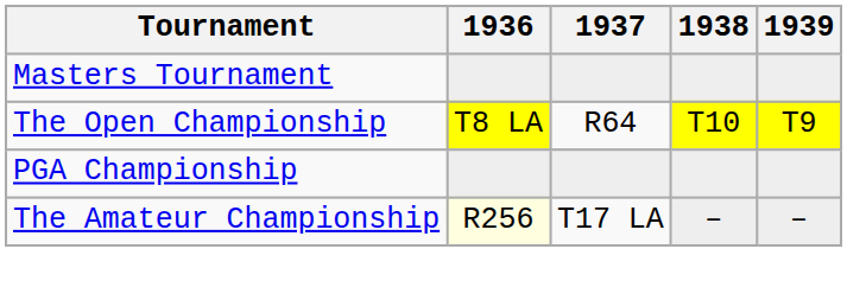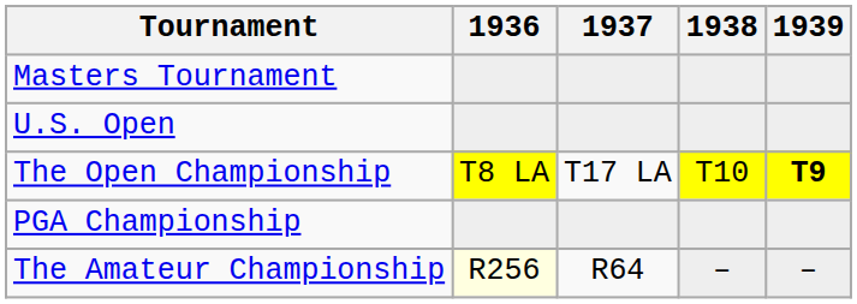 <table class="wikitable" style="font-size:95%;text-align:center;">
 <tr>
 <th>Tournament</th>
 <th>1936</th>
 <th>1937</th>
 <th>1938</th>
 <th>1939</th>
 </tr>
 <tr>
 <td align=left><a href='#'>Masters Tournament</a></td>
 <td style="background:#eeeeee;"></td>
 <td style="background:#eeeeee;"></td>
 <td style="background:#eeeeee;"></td>
 <td style="background:#eeeeee;"></td>
 </tr>
 <tr>
+<td align=left><a href='#'>U.S. Open</a></td>
+<td style="background:#eeeeee;"></td>
+<td style="background:#eeeeee;"></td>
+<td style="background:#eeeeee;"></td>
+<td style="background:#eeeeee;"></td>
+</tr>
+<tr>
 <td align=left><a href='#'>The Open Championship</a></td>
 <td style="background:yellow;">T8 <span>LA</span></td>
-<td>R64</td>
+<td>T17 <span>LA</span></td>
 <td style="background:yellow;">T10</td>
-<td style="background:yellow;">T9</td>
+<td style="background:yellow;"><strong>T9</strong></td>
 </tr>
 <tr>
 <td align=left><a href='#'>PGA Championship</a></td>
 <td style="background:#eeeeee;"></td>
 <td style="background:#eeeeee;"></td>
 <td style="background:#eeeeee;"></td>
 <td style="background:#eeeeee;"></td>
 </tr>
 <tr>
 <td align=left><a href='#'>The Amateur Championship</a></td>
 <td style="background: lightyellow;">R256</td>
-<td>T17 <span>LA</span></td>
+<td>R64</td>
 <td style="background:#eeeeee;">–</td>
 <td style="background:#eeeeee;">–</td>
 </tr>
 </table>
